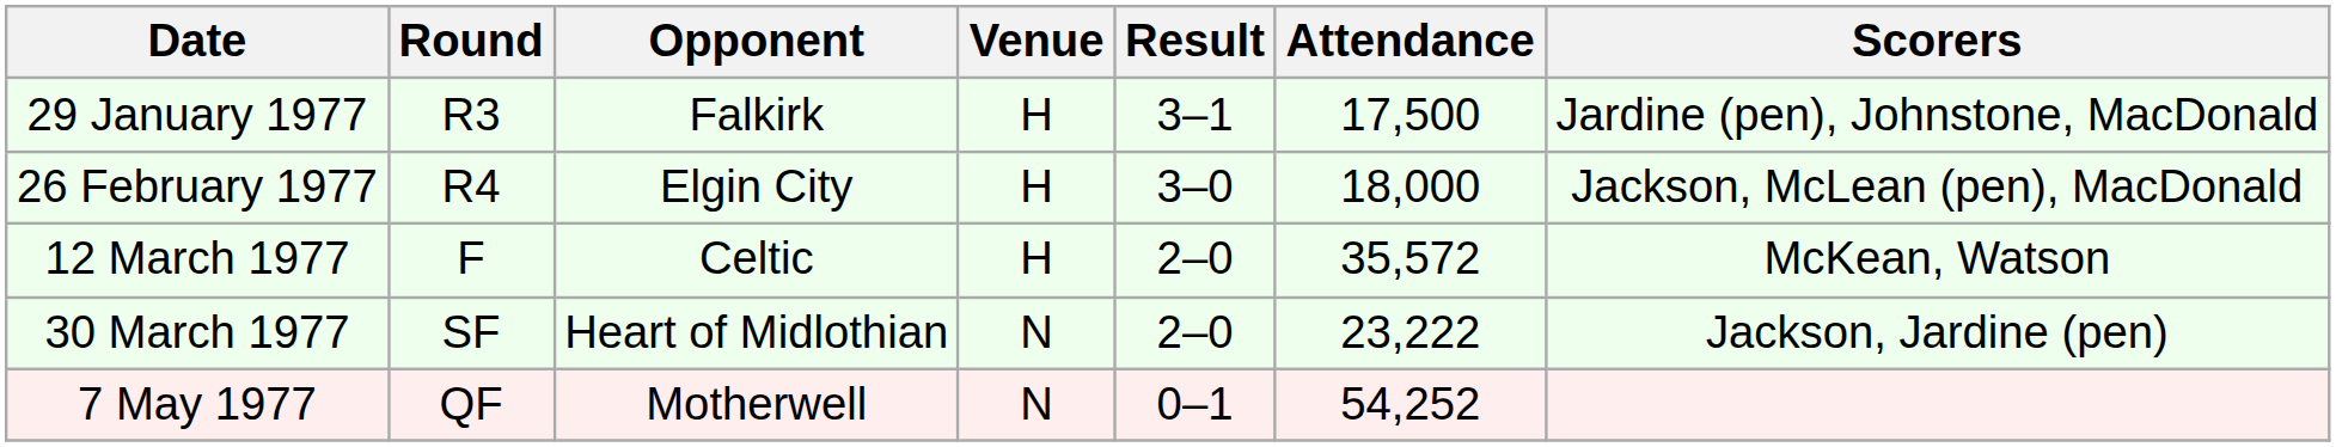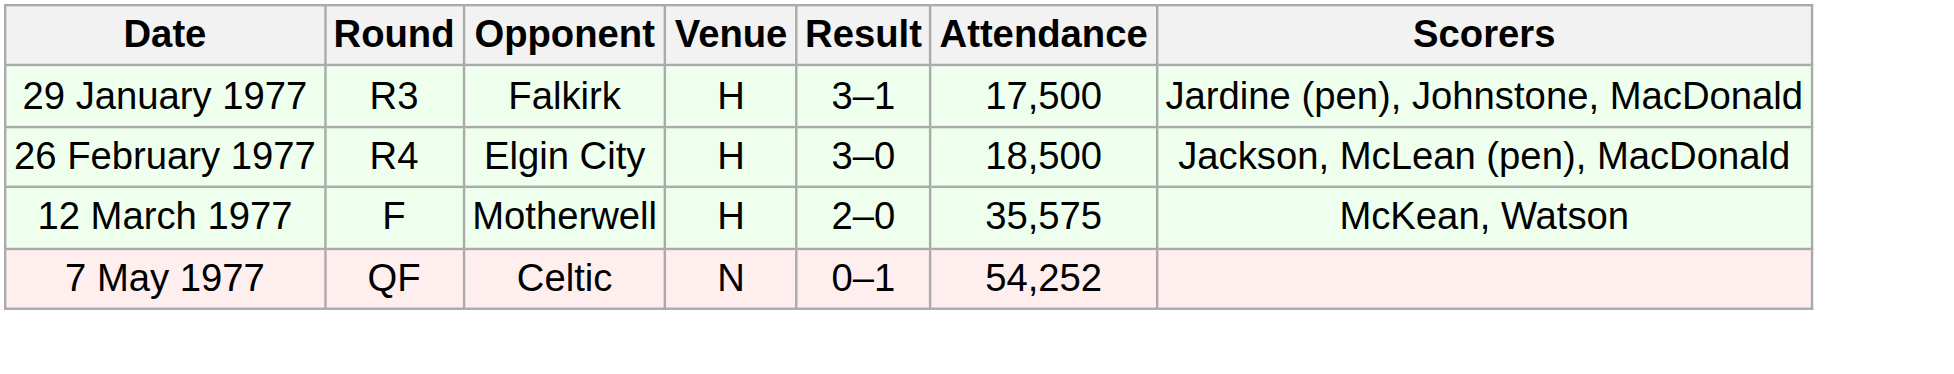 <table class="wikitable sortable" style="text-align:center;">
 <tr>
 <th>Date</th>
 <th>Round</th>
 <th>Opponent</th>
 <th>Venue</th>
 <th>Result</th>
 <th>Attendance</th>
 <th>Scorers</th>
 </tr>
 <tr style="background:#efe;">
 <td>29 January 1977</td>
 <td>R3</td>
 <td>Falkirk</td>
 <td>H</td>
 <td>3–1</td>
 <td>17,500</td>
 <td>Jardine (pen), Johnstone, MacDonald</td>
 </tr>
 <tr style="background:#efe;">
 <td>26 February 1977</td>
 <td>R4</td>
 <td>Elgin City</td>
 <td>H</td>
 <td>3–0</td>
-<td>18,000</td>
+<td>18,500</td>
 <td>Jackson, McLean (pen), MacDonald</td>
 </tr>
 <tr style="background:#efe;">
 <td>12 March 1977</td>
 <td>F</td>
-<td>Celtic</td>
+<td>Motherwell</td>
 <td>H</td>
 <td>2–0</td>
-<td>35,572</td>
+<td>35,575</td>
 <td>McKean, Watson</td>
-</tr>
-<tr style="background:#efe;">
-<td>30 March 1977</td>
-<td>SF</td>
-<td>Heart of Midlothian</td>
-<td>N</td>
-<td>2–0</td>
-<td>23,222</td>
-<td>Jackson, Jardine (pen)</td>
 </tr>
 <tr style="background:#fee;">
 <td>7 May 1977</td>
 <td>QF</td>
-<td>Motherwell</td>
+<td>Celtic</td>
 <td>N</td>
 <td>0–1</td>
 <td>54,252</td>
 <td></td>
 </tr>
 </table>
